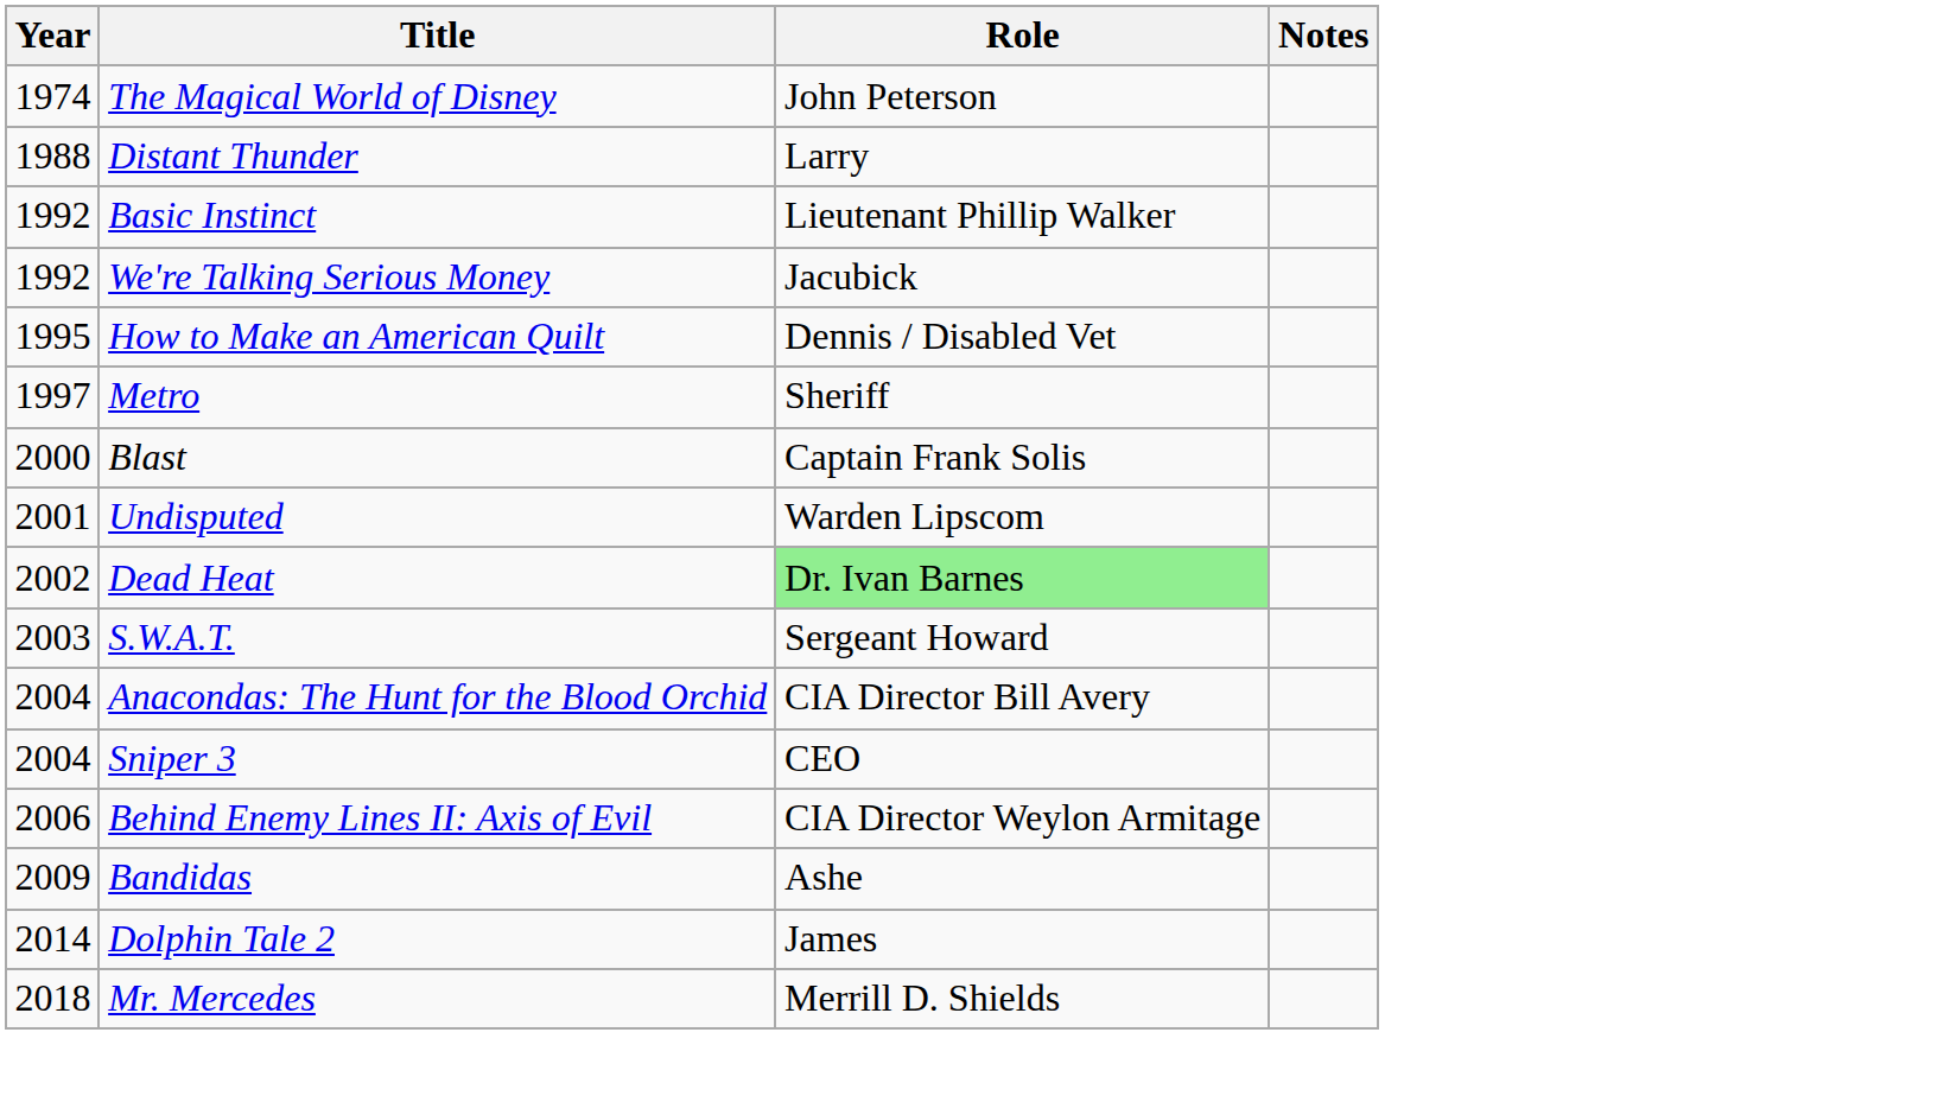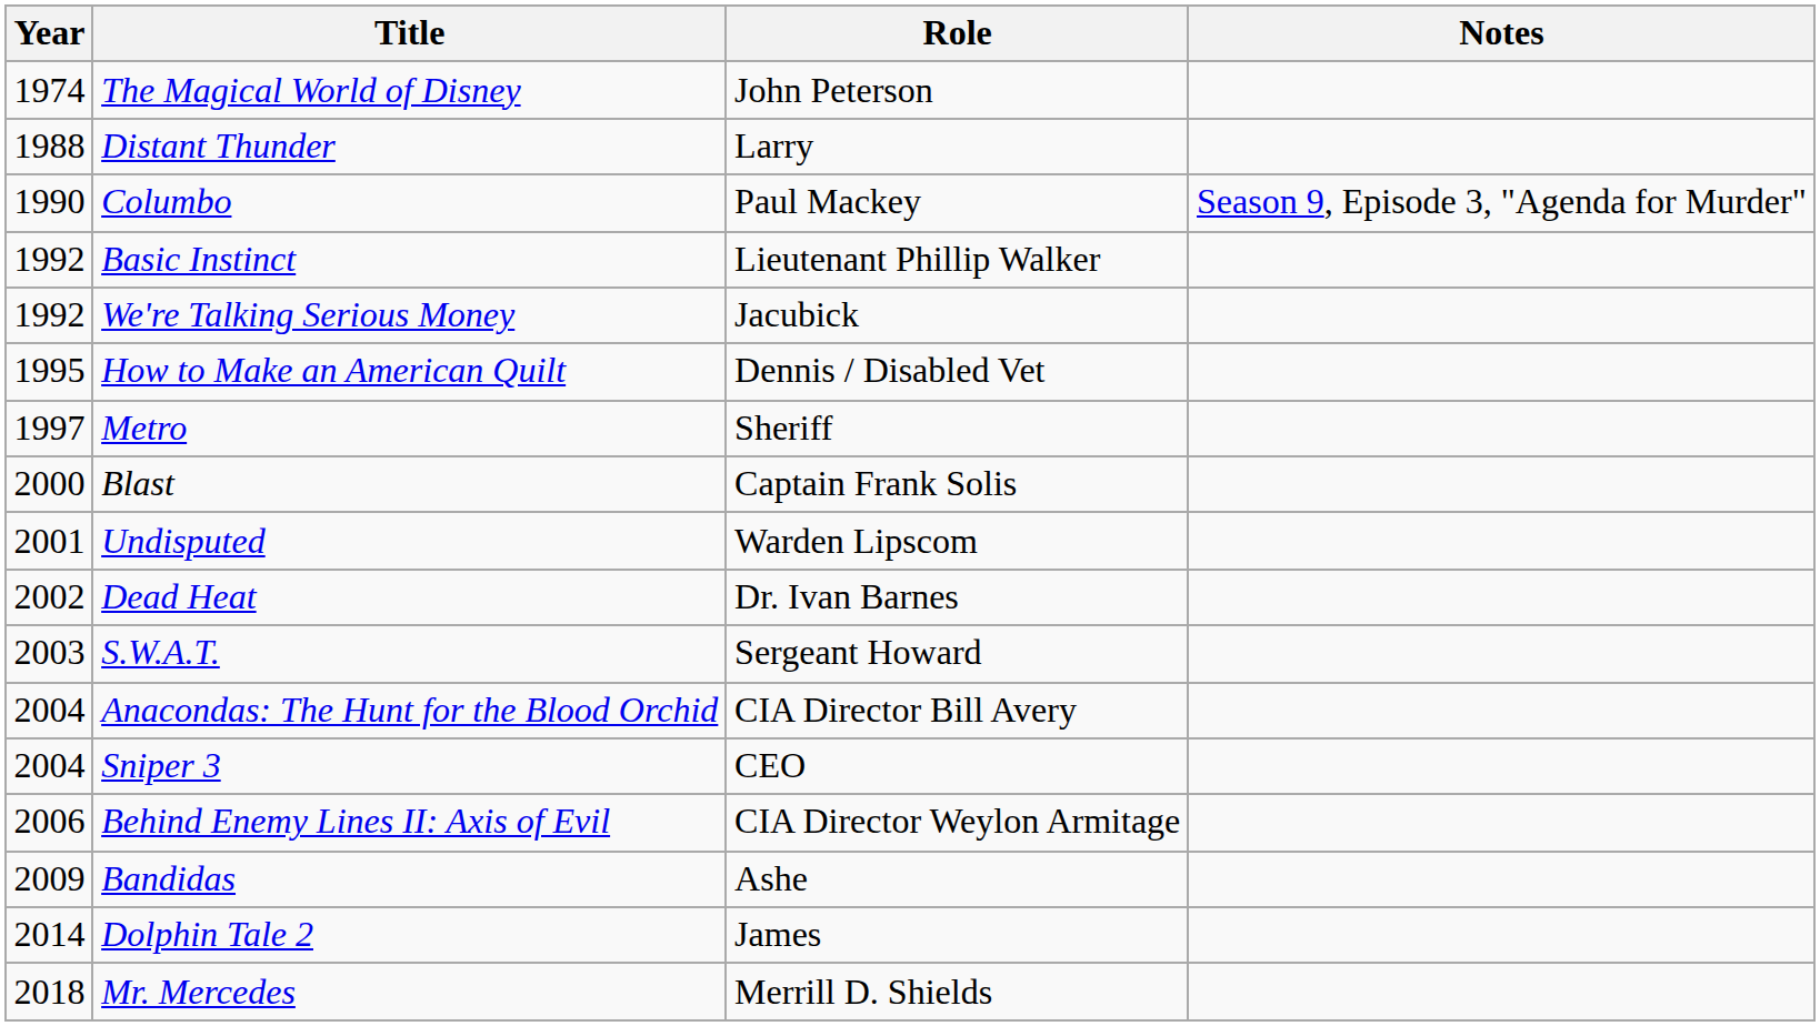 <table class="wikitable">
 <tr>
 <th>Year</th>
 <th>Title</th>
 <th>Role</th>
 <th>Notes</th>
 </tr>
 <tr>
 <td>1974</td>
 <td><em><a href='#'>The Magical World of Disney</a></em></td>
 <td>John Peterson</td>
 <td></td>
 </tr>
 <tr>
 <td>1988</td>
 <td><em><a href='#'>Distant Thunder</a></em></td>
 <td>Larry</td>
 <td></td>
+</tr>
+<tr>
+<td>1990</td>
+<td><em><a href='#'>Columbo</a></em></td>
+<td>Paul Mackey</td>
+<td><a href='#'>Season 9</a>, Episode 3, "Agenda for Murder"</td>
 </tr>
 <tr>
 <td>1992</td>
 <td><em><a href='#'>Basic Instinct</a></em></td>
 <td>Lieutenant Phillip Walker</td>
 <td></td>
 </tr>
 <tr>
 <td>1992</td>
 <td><em><a href='#'>We're Talking Serious Money</a></em></td>
 <td>Jacubick</td>
 <td></td>
 </tr>
 <tr>
 <td>1995</td>
 <td><em><a href='#'>How to Make an American Quilt</a></em></td>
 <td>Dennis / Disabled Vet</td>
 <td></td>
 </tr>
 <tr>
 <td>1997</td>
 <td><em><a href='#'>Metro</a></em></td>
 <td>Sheriff</td>
 <td></td>
 </tr>
 <tr>
 <td>2000</td>
 <td><em>Blast</em></td>
 <td>Captain Frank Solis</td>
 <td></td>
 </tr>
 <tr>
 <td>2001</td>
 <td><em><a href='#'>Undisputed</a></em></td>
 <td>Warden Lipscom</td>
 <td></td>
 </tr>
 <tr>
 <td>2002</td>
 <td><em><a href='#'>Dead Heat</a></em></td>
-<td style="background: lightgreen;">Dr. Ivan Barnes</td>
+<td>Dr. Ivan Barnes</td>
 <td></td>
 </tr>
 <tr>
 <td>2003</td>
 <td><em><a href='#'>S.W.A.T.</a></em></td>
 <td>Sergeant Howard</td>
 <td></td>
 </tr>
 <tr>
 <td>2004</td>
 <td><em><a href='#'>Anacondas: The Hunt for the Blood Orchid</a></em></td>
 <td>CIA Director Bill Avery</td>
 <td></td>
 </tr>
 <tr>
 <td>2004</td>
 <td><em><a href='#'>Sniper 3</a></em></td>
 <td>CEO</td>
 <td></td>
 </tr>
 <tr>
 <td>2006</td>
 <td><em><a href='#'>Behind Enemy Lines II: Axis of Evil</a></em></td>
 <td>CIA Director Weylon Armitage</td>
 <td></td>
 </tr>
 <tr>
 <td>2009</td>
 <td><em><a href='#'>Bandidas</a></em></td>
 <td>Ashe</td>
 <td></td>
 </tr>
 <tr>
 <td>2014</td>
 <td><em><a href='#'>Dolphin Tale 2</a></em></td>
 <td>James</td>
 <td></td>
 </tr>
 <tr>
 <td>2018</td>
 <td><em><a href='#'>Mr. Mercedes</a></em></td>
 <td>Merrill D. Shields</td>
 <td></td>
 </tr>
 </table>
